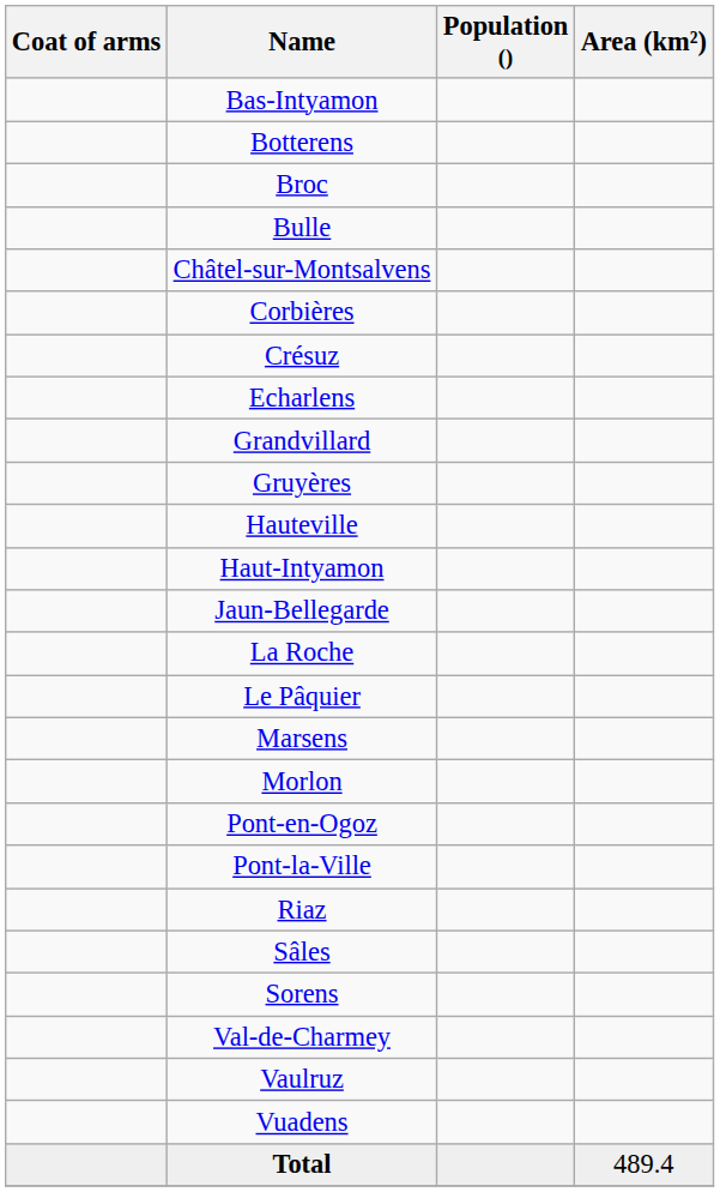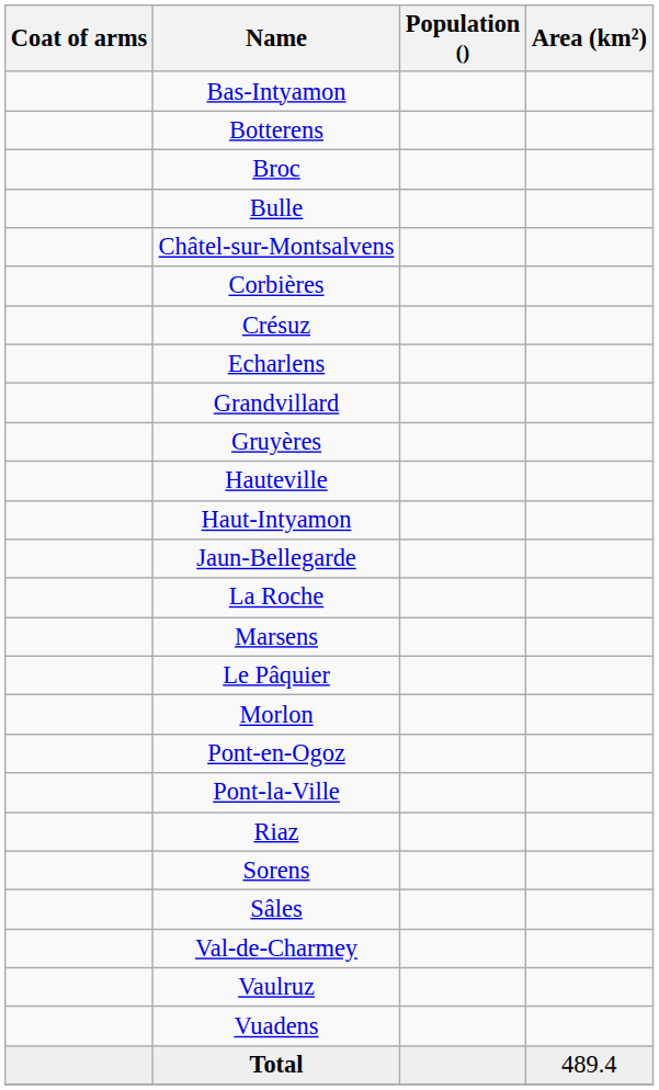 <table class=wikitable>
 <tr>
 <th>Coat of arms</th>
 <th>Name</th>
 <th>Population <br><small>()</small></th>
 <th>Area (km²)</th>
 </tr>
 <tr>
 <td></td>
 <td align="center"><a href='#'>Bas-Intyamon</a></td>
 <td align="center"></td>
 <td align="center"></td>
 </tr>
 <tr>
 <td></td>
 <td align="center"><a href='#'>Botterens</a></td>
 <td align="center"></td>
 <td align="center"></td>
 </tr>
 <tr>
 <td></td>
 <td align="center"><a href='#'>Broc</a></td>
 <td align="center"></td>
 <td align="center"></td>
 </tr>
 <tr>
 <td></td>
 <td align="center"><a href='#'>Bulle</a></td>
 <td align="center"></td>
 <td align="center"></td>
 </tr>
 <tr>
 <td></td>
 <td align="center"><a href='#'>Châtel-sur-Montsalvens</a></td>
 <td align="center"></td>
 <td align="center"></td>
 </tr>
 <tr>
 <td></td>
 <td align="center"><a href='#'>Corbières</a></td>
 <td align="center"></td>
 <td align="center"></td>
 </tr>
 <tr>
 <td></td>
 <td align="center"><a href='#'>Crésuz</a></td>
 <td align="center"></td>
 <td align="center"></td>
 </tr>
 <tr>
 <td></td>
 <td align="center"><a href='#'>Echarlens</a></td>
 <td align="center"></td>
 <td align="center"></td>
 </tr>
 <tr>
 <td></td>
 <td align="center"><a href='#'>Grandvillard</a></td>
 <td align="center"></td>
 <td align="center"></td>
 </tr>
 <tr>
 <td></td>
 <td align="center"><a href='#'>Gruyères</a></td>
 <td align="center"></td>
 <td align="center"></td>
 </tr>
 <tr>
 <td></td>
 <td align="center"><a href='#'>Hauteville</a></td>
 <td align="center"></td>
 <td align="center"></td>
 </tr>
 <tr>
 <td></td>
 <td align="center"><a href='#'>Haut-Intyamon</a></td>
 <td align="center"></td>
 <td align="center"></td>
 </tr>
 <tr>
 <td></td>
 <td align="center"><a href='#'>Jaun-Bellegarde</a></td>
 <td align="center"></td>
 <td align="center"></td>
 </tr>
 <tr>
 <td></td>
 <td align="center"><a href='#'>La Roche</a></td>
 <td align="center"></td>
 <td align="center"></td>
 </tr>
 <tr>
 <td></td>
-<td align="center"><a href='#'>Le Pâquier</a></td>
+<td align="center"><a href='#'>Marsens</a></td>
 <td align="center"></td>
 <td align="center"></td>
 </tr>
 <tr>
 <td></td>
-<td align="center"><a href='#'>Marsens</a></td>
+<td align="center"><a href='#'>Le Pâquier</a></td>
 <td align="center"></td>
 <td align="center"></td>
 </tr>
 <tr>
 <td></td>
 <td align="center"><a href='#'>Morlon</a></td>
 <td align="center"></td>
 <td align="center"></td>
 </tr>
 <tr>
 <td></td>
 <td align="center"><a href='#'>Pont-en-Ogoz</a></td>
 <td align="center"></td>
 <td align="center"></td>
 </tr>
 <tr>
 <td></td>
 <td align="center"><a href='#'>Pont-la-Ville</a></td>
 <td align="center"></td>
 <td align="center"></td>
 </tr>
 <tr>
 <td></td>
 <td align="center"><a href='#'>Riaz</a></td>
 <td align="center"></td>
 <td align="center"></td>
 </tr>
 <tr>
 <td></td>
-<td align="center"><a href='#'>Sâles</a></td>
+<td align="center"><a href='#'>Sorens</a></td>
 <td align="center"></td>
 <td align="center"></td>
 </tr>
 <tr>
 <td></td>
-<td align="center"><a href='#'>Sorens</a></td>
+<td align="center"><a href='#'>Sâles</a></td>
 <td align="center"></td>
 <td align="center"></td>
 </tr>
 <tr>
 <td></td>
 <td align="center"><a href='#'>Val-de-Charmey</a></td>
 <td align="center"></td>
 <td align="center"></td>
 </tr>
 <tr>
 <td></td>
 <td align="center"><a href='#'>Vaulruz</a></td>
 <td align="center"></td>
 <td align="center"></td>
 </tr>
 <tr>
 <td></td>
 <td align="center"><a href='#'>Vuadens</a></td>
 <td align="center"></td>
 <td align="center"></td>
 </tr>
 <tr style="background-color:#EFEFEF;">
 <td align="center"></td>
 <td align="center"><strong>Total</strong></td>
 <td align="center"></td>
 <td align="center">489.4</td>
 </tr>
 <tr>
 </tr>
 </table>
